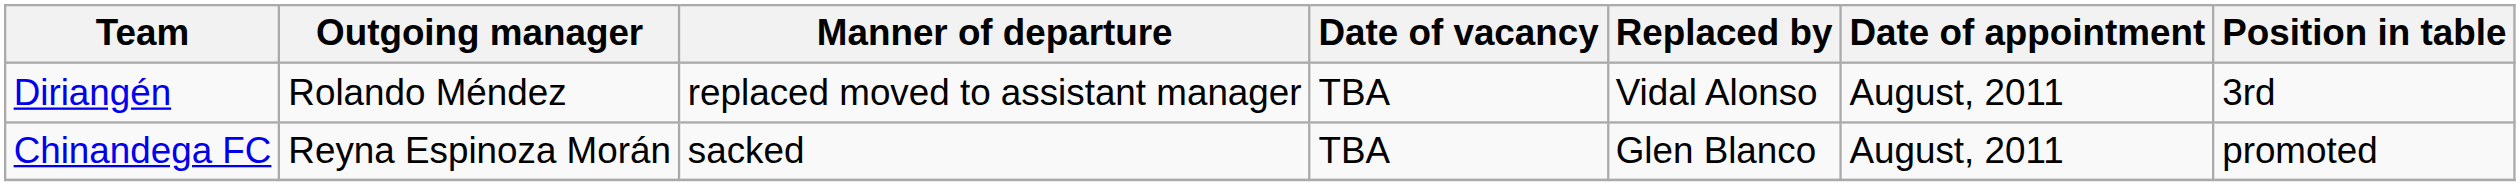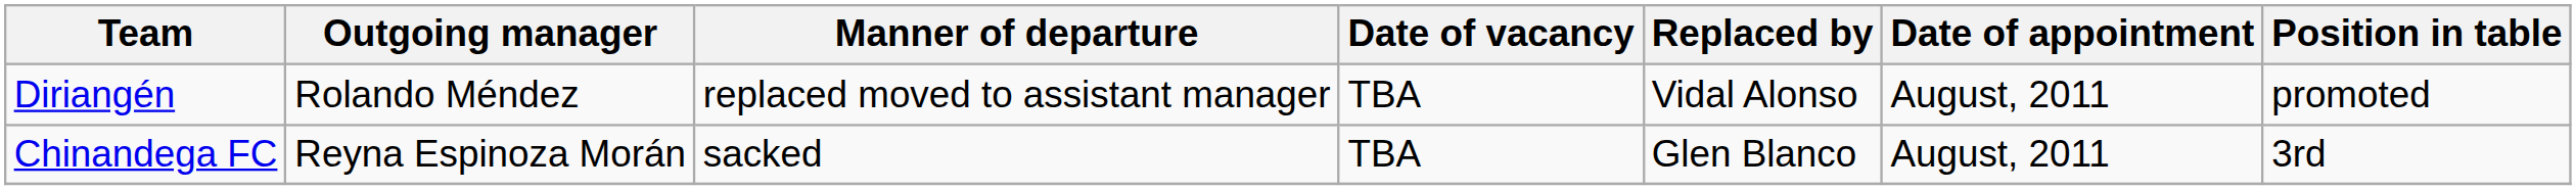 <table class="wikitable">
 <tr>
 <th>Team</th>
 <th>Outgoing manager</th>
 <th>Manner of departure</th>
 <th>Date of vacancy</th>
 <th>Replaced by</th>
 <th>Date of appointment</th>
 <th>Position in table</th>
 </tr>
 <tr>
 <td><a href='#'>Diriangén</a></td>
 <td> Rolando Méndez</td>
 <td>replaced moved to assistant manager</td>
 <td>TBA</td>
 <td> Vidal Alonso</td>
 <td>August, 2011</td>
-<td>3rd</td>
+<td>promoted</td>
 </tr>
 <tr>
 <td><a href='#'>Chinandega FC</a></td>
 <td> Reyna Espinoza Morán</td>
 <td>sacked</td>
 <td>TBA</td>
 <td> Glen Blanco</td>
 <td>August, 2011</td>
-<td>promoted</td>
+<td>3rd</td>
 </tr>
 <tr>
 </tr>
 </table>
